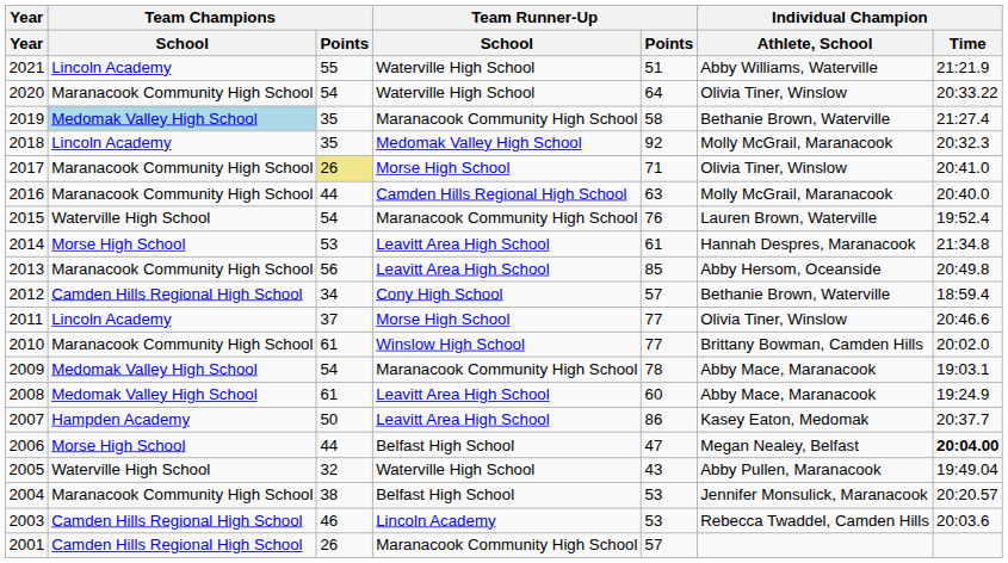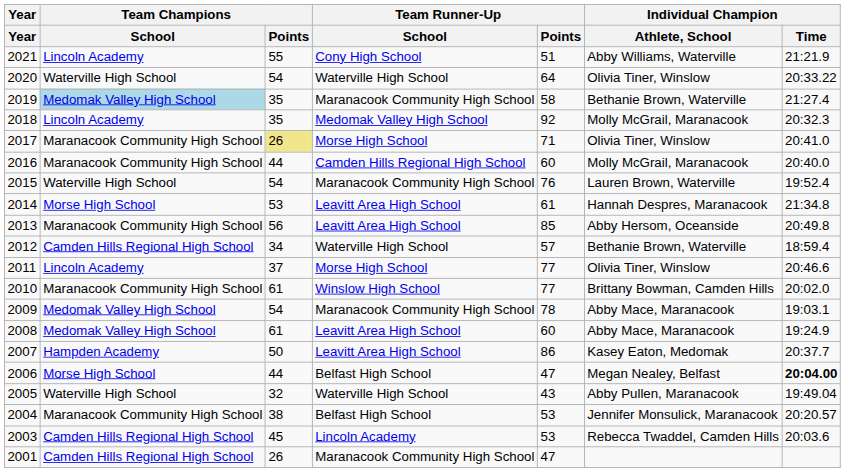 <table class="wikitable" border="1">
 <tr>
 <th>Year</th>
 <th colspan="2">Team Champions</th>
 <th colspan="2">Team Runner-Up</th>
 <th colspan="2">Individual Champion</th>
 </tr>
 <tr>
 <th>Year</th>
 <th>School</th>
 <th>Points</th>
 <th>School</th>
 <th>Points</th>
 <th>Athlete, School</th>
 <th>Time</th>
 </tr>
 <tr>
 <td>2021</td>
 <td><a href='#'>Lincoln Academy</a></td>
 <td>55</td>
-<td>Waterville High School</td>
+<td><a href='#'>Cony High School</a></td>
 <td>51</td>
 <td>Abby Williams, Waterville</td>
 <td>21:21.9</td>
 </tr>
 <tr>
 <td>2020</td>
-<td>Maranacook Community High School</td>
+<td>Waterville High School</td>
 <td>54</td>
 <td>Waterville High School</td>
 <td>64</td>
 <td>Olivia Tiner, Winslow</td>
 <td>20:33.22</td>
 </tr>
 <tr>
 <td>2019</td>
 <td style="background: lightblue;"><a href='#'>Medomak Valley High School</a></td>
 <td>35</td>
 <td>Maranacook Community High School</td>
 <td>58</td>
 <td>Bethanie Brown, Waterville</td>
 <td>21:27.4</td>
 </tr>
 <tr>
 <td>2018</td>
 <td><a href='#'>Lincoln Academy</a></td>
 <td>35</td>
 <td><a href='#'>Medomak Valley High School</a></td>
 <td>92</td>
 <td>Molly McGrail, Maranacook</td>
 <td>20:32.3</td>
 </tr>
 <tr>
 <td>2017</td>
 <td>Maranacook Community High School</td>
 <td style="background: khaki;">26</td>
 <td><a href='#'>Morse High School</a></td>
 <td>71</td>
 <td>Olivia Tiner, Winslow</td>
 <td>20:41.0</td>
 </tr>
 <tr>
 <td>2016</td>
 <td>Maranacook Community High School</td>
 <td>44</td>
 <td><a href='#'>Camden Hills Regional High School</a></td>
-<td>63</td>
+<td>60</td>
 <td>Molly McGrail, Maranacook</td>
 <td>20:40.0</td>
 </tr>
 <tr>
 <td>2015</td>
 <td>Waterville High School</td>
 <td>54</td>
 <td>Maranacook Community High School</td>
 <td>76</td>
 <td>Lauren Brown, Waterville</td>
 <td>19:52.4</td>
 </tr>
 <tr>
 <td>2014</td>
 <td><a href='#'>Morse High School</a></td>
 <td>53</td>
 <td><a href='#'>Leavitt Area High School</a></td>
 <td>61</td>
 <td>Hannah Despres, Maranacook</td>
 <td>21:34.8</td>
 </tr>
 <tr>
 <td>2013</td>
 <td>Maranacook Community High School</td>
 <td>56</td>
 <td><a href='#'>Leavitt Area High School</a></td>
 <td>85</td>
 <td>Abby Hersom, Oceanside</td>
 <td>20:49.8</td>
 </tr>
 <tr>
 <td>2012</td>
 <td><a href='#'>Camden Hills Regional High School</a></td>
 <td>34</td>
-<td><a href='#'>Cony High School</a></td>
+<td>Waterville High School</td>
 <td>57</td>
 <td>Bethanie Brown, Waterville</td>
 <td>18:59.4</td>
 </tr>
 <tr>
 <td>2011</td>
 <td><a href='#'>Lincoln Academy</a></td>
 <td>37</td>
 <td><a href='#'>Morse High School</a></td>
 <td>77</td>
 <td>Olivia Tiner, Winslow</td>
 <td>20:46.6</td>
 </tr>
 <tr>
 <td>2010</td>
 <td>Maranacook Community High School</td>
 <td>61</td>
 <td><a href='#'>Winslow High School</a></td>
 <td>77</td>
 <td>Brittany Bowman, Camden Hills</td>
 <td>20:02.0</td>
 </tr>
 <tr>
 <td>2009</td>
 <td><a href='#'>Medomak Valley High School</a></td>
 <td>54</td>
 <td>Maranacook Community High School</td>
 <td>78</td>
 <td>Abby Mace, Maranacook</td>
 <td>19:03.1</td>
 </tr>
 <tr>
 <td>2008</td>
 <td><a href='#'>Medomak Valley High School</a></td>
 <td>61</td>
 <td><a href='#'>Leavitt Area High School</a></td>
 <td>60</td>
 <td>Abby Mace, Maranacook</td>
 <td>19:24.9</td>
 </tr>
 <tr>
 <td>2007</td>
 <td><a href='#'>Hampden Academy</a></td>
 <td>50</td>
 <td><a href='#'>Leavitt Area High School</a></td>
 <td>86</td>
 <td>Kasey Eaton, Medomak</td>
 <td>20:37.7</td>
 </tr>
 <tr>
 <td>2006</td>
 <td><a href='#'>Morse High School</a></td>
 <td>44</td>
 <td>Belfast High School</td>
 <td>47</td>
 <td>Megan Nealey, Belfast</td>
 <td><strong>20:04.00</strong></td>
 </tr>
 <tr>
 <td>2005</td>
 <td>Waterville High School</td>
 <td>32</td>
 <td>Waterville High School</td>
 <td>43</td>
 <td>Abby Pullen, Maranacook</td>
 <td>19:49.04</td>
 </tr>
 <tr>
 <td>2004</td>
 <td>Maranacook Community High School</td>
 <td>38</td>
 <td>Belfast High School</td>
 <td>53</td>
 <td>Jennifer Monsulick, Maranacook</td>
 <td>20:20.57</td>
 </tr>
 <tr>
 <td>2003</td>
 <td><a href='#'>Camden Hills Regional High School</a></td>
-<td>46</td>
+<td>45</td>
 <td><a href='#'>Lincoln Academy</a></td>
 <td>53</td>
 <td>Rebecca Twaddel, Camden Hills</td>
 <td>20:03.6</td>
 </tr>
 <tr>
 <td>2001</td>
 <td><a href='#'>Camden Hills Regional High School</a></td>
 <td>26</td>
 <td>Maranacook Community High School</td>
-<td>57</td>
+<td>47</td>
 <td></td>
 <td></td>
 </tr>
 </table>
